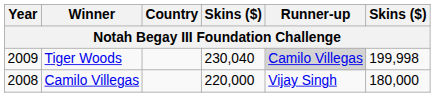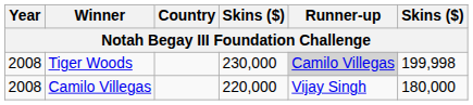 <table class="wikitable">
 <tr>
 <th>Year</th>
 <th>Winner</th>
 <th>Country</th>
 <th>Skins ($)</th>
 <th>Runner-up</th>
 <th>Skins ($)</th>
 </tr>
 <tr>
 <th colspan=6>Notah Begay III Foundation Challenge</th>
 </tr>
 <tr>
-<td>2009</td>
+<td>2008</td>
 <td><a href='#'>Tiger Woods</a></td>
 <td></td>
-<td>230,040</td>
+<td>230,000</td>
 <td style="background: lightgrey;"> <a href='#'>Camilo Villegas</a></td>
 <td>199,998</td>
 </tr>
 <tr>
 <td>2008</td>
 <td><a href='#'>Camilo Villegas</a></td>
 <td></td>
 <td>220,000</td>
 <td> <a href='#'>Vijay Singh</a></td>
 <td>180,000</td>
 </tr>
 </table>
